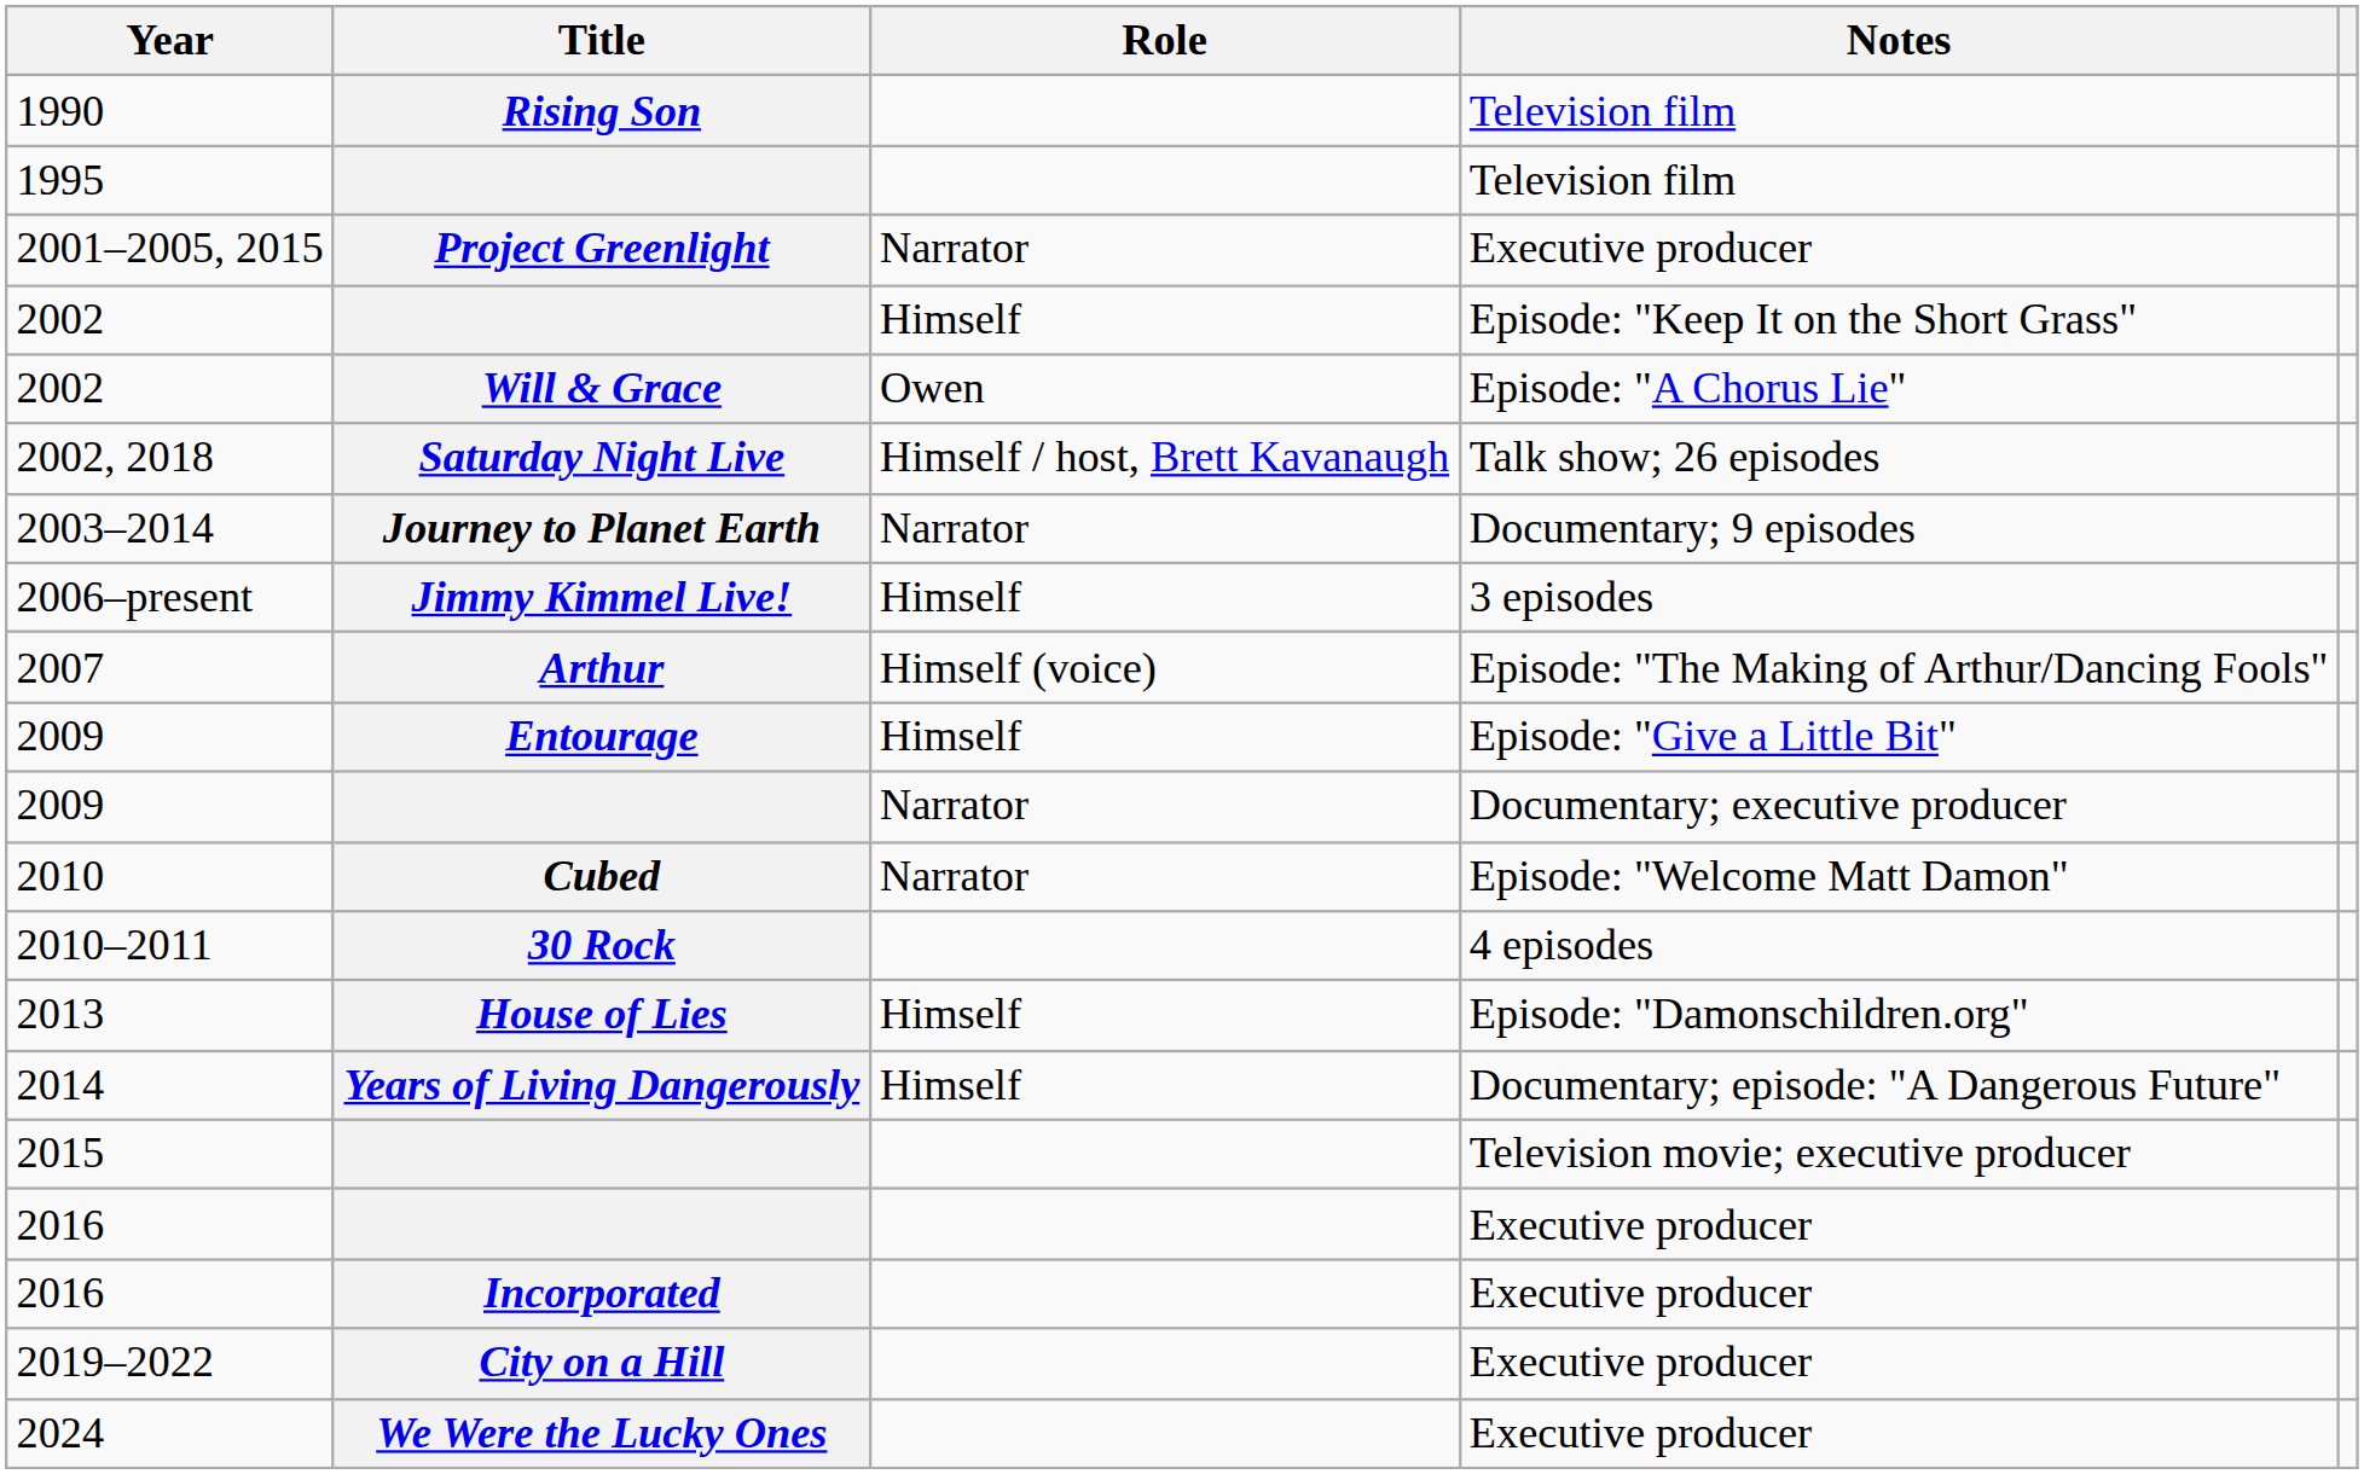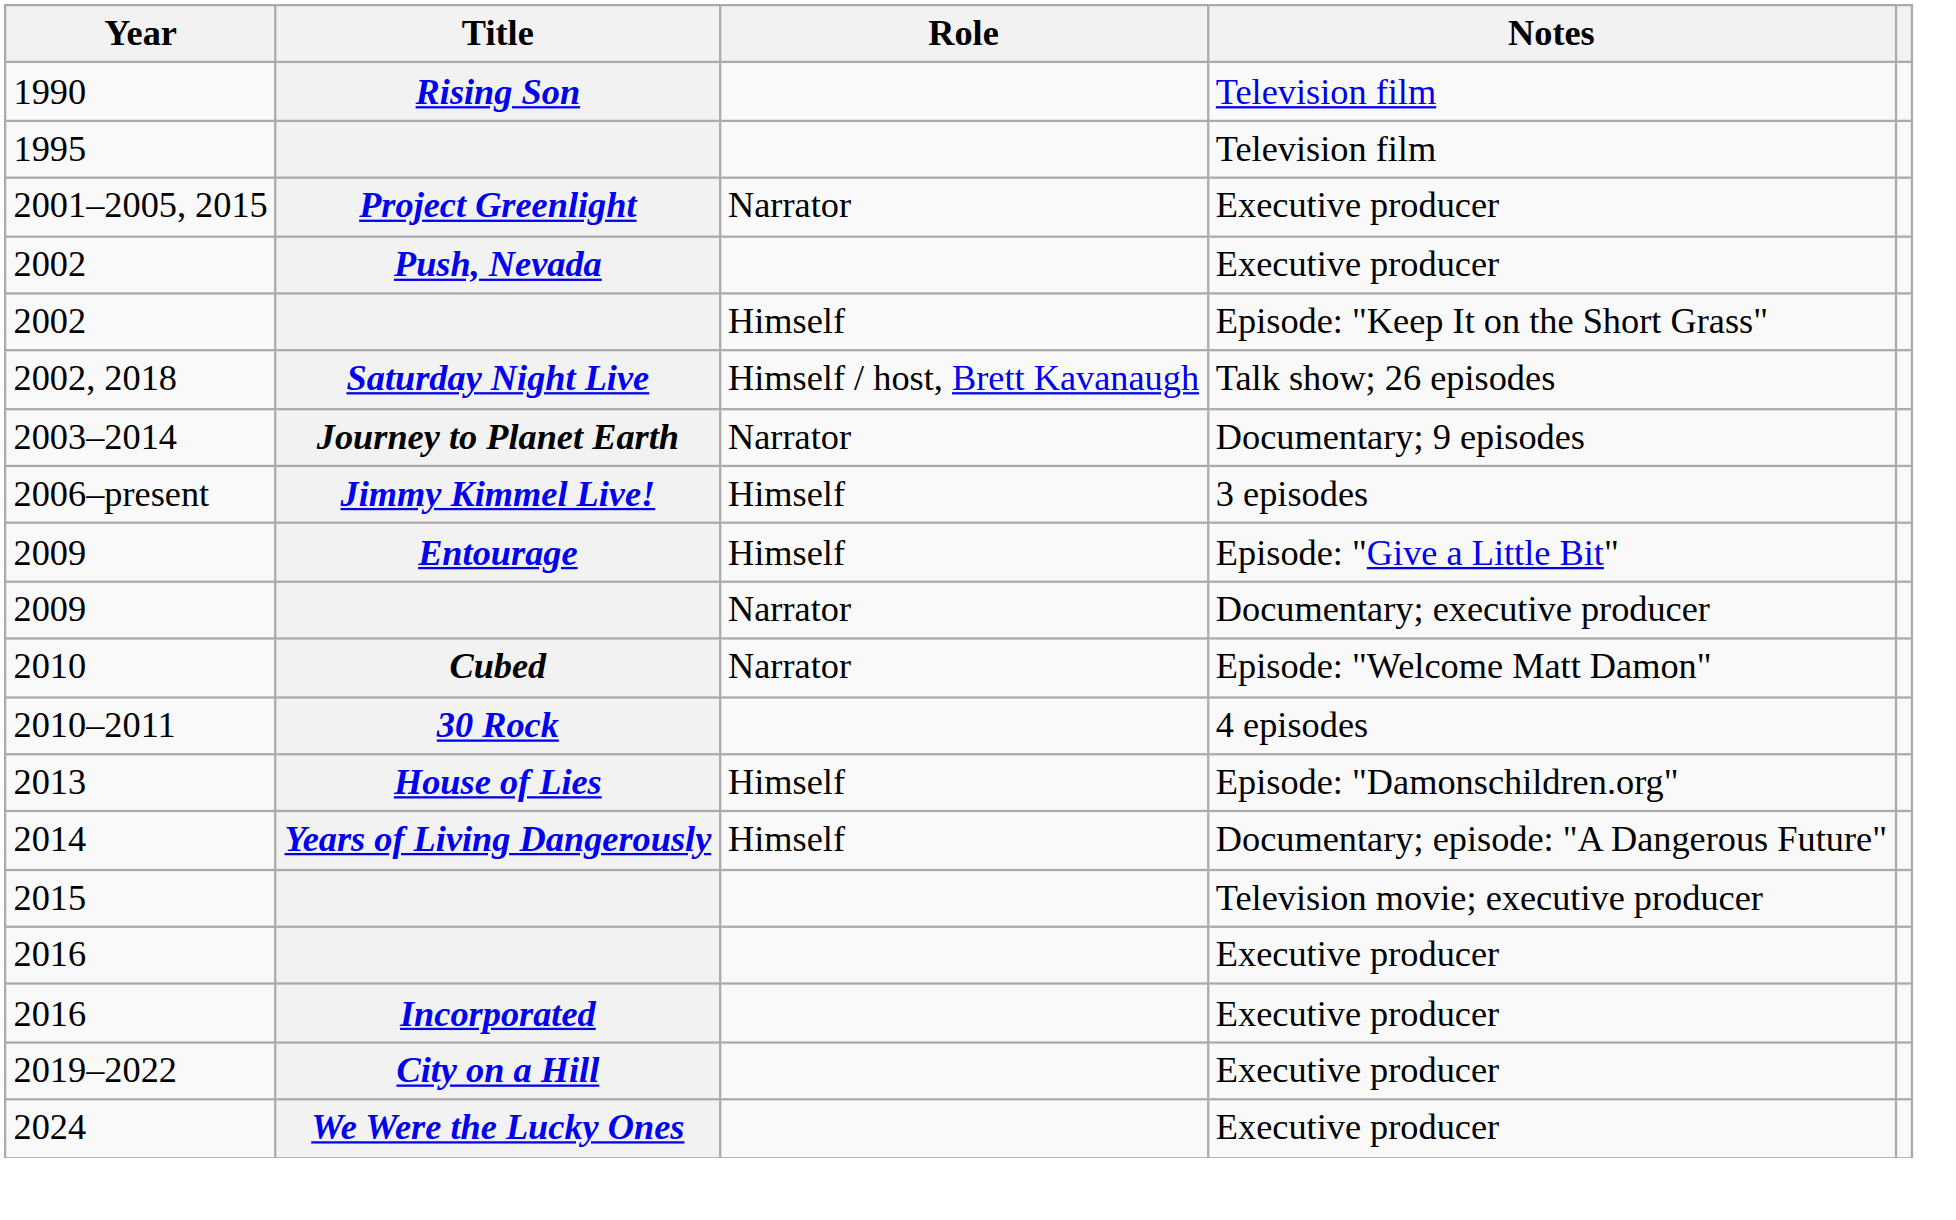 <table class="wikitable sortable plainrowheaders unsortable">
 <tr>
 <th scope="col">Year</th>
 <th scope="col">Title</th>
 <th scope="col">Role</th>
 <th scope="col" class="unsortable">Notes</th>
 <th scope="col" class="unsortable"></th>
 </tr>
 <tr>
 <td>1990</td>
 <th scope="row"><em><a href='#'>Rising Son</a></em></th>
 <td></td>
 <td><a href='#'>Television film</a></td>
 <td style="text-align:center;"></td>
 </tr>
 <tr>
 <td>1995</td>
 <th scope="row"></th>
 <td></td>
 <td>Television film</td>
 <td style="text-align:center;"></td>
 </tr>
 <tr>
 <td>2001–2005, 2015</td>
 <th scope="row"><em><a href='#'>Project Greenlight</a></em></th>
 <td>Narrator</td>
 <td>Executive producer</td>
 <td style="text-align:center;"></td>
 </tr>
 <tr>
 <td>2002</td>
-<th scope="row"></th>
-<td>Himself</td>
-<td>Episode: "Keep It on the Short Grass"</td>
+<th scope="row"><em><a href='#'>Push, Nevada</a></em></th>
+<td></td>
+<td>Executive producer</td>
 <td style="text-align:center;"></td>
 </tr>
 <tr>
 <td>2002</td>
-<th scope="row"><em><a href='#'>Will & Grace</a></em></th>
-<td>Owen</td>
-<td>Episode: "<a href='#'>A Chorus Lie</a>"</td>
+<th scope="row"></th>
+<td>Himself</td>
+<td>Episode: "Keep It on the Short Grass"</td>
 <td style="text-align:center;"></td>
 </tr>
 <tr>
 <td>2002, 2018</td>
 <th scope="row"><em><a href='#'>Saturday Night Live</a></em></th>
 <td>Himself / host, <a href='#'>Brett Kavanaugh</a></td>
 <td>Talk show; 26 episodes</td>
 <td style="text-align:center;"></td>
 </tr>
 <tr>
 <td>2003–2014</td>
 <th scope="row"><em>Journey to Planet Earth</em></th>
 <td>Narrator</td>
 <td>Documentary; 9 episodes</td>
 <td style="text-align:center;"></td>
 </tr>
 <tr>
 <td>2006–present</td>
 <th scope="row"><em><a href='#'>Jimmy Kimmel Live!</a> </em></th>
 <td>Himself</td>
 <td>3 episodes</td>
-<td style="text-align:center;"></td>
-</tr>
-<tr>
-<td>2007</td>
-<th scope="row"><em><a href='#'>Arthur</a></em></th>
-<td>Himself (voice)</td>
-<td>Episode: "The Making of Arthur/Dancing Fools"</td>
 <td style="text-align:center;"></td>
 </tr>
 <tr>
 <td>2009</td>
 <th scope="row"><em><a href='#'>Entourage</a></em></th>
 <td>Himself</td>
 <td>Episode: "<a href='#'>Give a Little Bit</a>"</td>
 <td style="text-align:center;"></td>
 </tr>
 <tr>
 <td>2009</td>
 <th scope="row"></th>
 <td>Narrator</td>
 <td>Documentary; executive producer</td>
 <td style="text-align:center;"></td>
 </tr>
 <tr>
 <td>2010</td>
 <th scope="row"><em>Cubed</em></th>
 <td>Narrator</td>
 <td>Episode: "Welcome Matt Damon"</td>
 <td style="text-align:center;"></td>
 </tr>
 <tr>
 <td>2010–2011</td>
 <th scope="row"><em><a href='#'>30 Rock</a></em></th>
 <td></td>
 <td>4 episodes</td>
 <td style="text-align:center;"></td>
 </tr>
 <tr>
 <td>2013</td>
 <th scope="row"><em><a href='#'>House of Lies</a></em></th>
 <td>Himself</td>
 <td>Episode: "Damonschildren.org"</td>
 <td style="text-align:center;"></td>
 </tr>
 <tr>
 <td>2014</td>
 <th scope="row"><em><a href='#'>Years of Living Dangerously</a></em></th>
 <td>Himself</td>
 <td>Documentary; episode: "A Dangerous Future"</td>
 <td style="text-align:center;"></td>
 </tr>
 <tr>
 <td>2015</td>
 <th scope="row"></th>
 <td></td>
 <td>Television movie; executive producer</td>
 <td style="text-align:center;"></td>
 </tr>
 <tr>
 <td>2016</td>
 <th scope="row"></th>
 <td></td>
 <td>Executive producer</td>
 <td style="text-align:center;"></td>
 </tr>
 <tr>
 <td>2016</td>
 <th scope="row"><em><a href='#'>Incorporated</a></em></th>
 <td></td>
 <td>Executive producer</td>
 <td style="text-align:center;"></td>
 </tr>
 <tr>
 <td>2019–2022</td>
 <th scope="row"><em><a href='#'>City on a Hill</a></em></th>
 <td></td>
 <td>Executive producer</td>
 <td style="text-align:center;"></td>
 </tr>
 <tr>
 <td>2024</td>
 <th scope="row"><em><a href='#'>We Were the Lucky Ones</a></em></th>
 <td></td>
 <td>Executive producer</td>
 <td style="text-align:center;"></td>
 </tr>
 </table>
